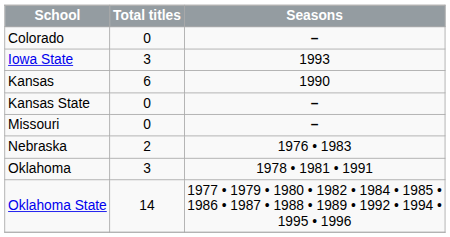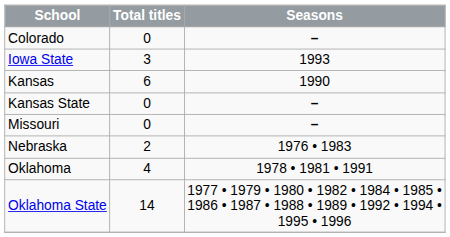 <table class="wikitable" align="right" width="auto">
 <tr>
 </tr>
 <tr>
 <th style="background:#949CA1;color:white;">School</th>
 <th style="background:#949CA1;color:white;">Total titles</th>
 <th style="background:#949CA1;color:white;">Seasons</th>
 </tr>
 <tr>
 <td>Colorado</td>
 <td align="center">0</td>
 <td align="center"><strong>–</strong></td>
 </tr>
 <tr>
 <td><a href='#'>Iowa State</a></td>
 <td align="center">3</td>
 <td align="center">1993</td>
 </tr>
 <tr>
 <td>Kansas</td>
 <td align="center">6</td>
 <td align="center">1990</td>
 </tr>
 <tr>
 <td>Kansas State</td>
 <td align="center">0</td>
 <td align="center"><strong>–</strong></td>
 </tr>
 <tr>
 <td>Missouri</td>
 <td align="center">0</td>
 <td align="center"><strong>–</strong></td>
 </tr>
 <tr>
 <td>Nebraska</td>
 <td align="center">2</td>
 <td align="center">1976 • 1983</td>
 </tr>
 <tr>
 <td>Oklahoma</td>
-<td align="center">3</td>
+<td align="center">4</td>
 <td align="center">1978 • 1981 • 1991</td>
 </tr>
 <tr>
 <td><a href='#'>Oklahoma State</a></td>
 <td align="center">14</td>
 <td align="center">1977 • 1979 • 1980 • 1982 • 1984 • 1985 • <br>1986 • 1987 • 1988 • 1989 • 1992 • 1994 • <br>1995 • 1996</td>
 </tr>
 <tr>
 </tr>
 </table>
